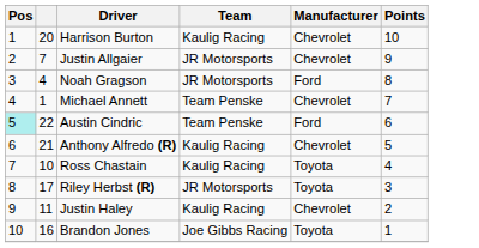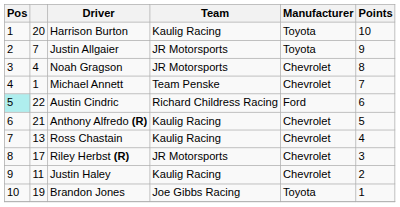 <table class="wikitable" style="font-size:98%">
 <tr>
 <th>Pos</th>
 <th></th>
 <th>Driver</th>
 <th>Team</th>
 <th>Manufacturer</th>
 <th>Points</th>
 </tr>
 <tr>
 <td>1</td>
 <td>20</td>
 <td>Harrison Burton</td>
 <td>Kaulig Racing</td>
-<td>Chevrolet</td>
+<td>Toyota</td>
 <td>10</td>
 </tr>
 <tr>
 <td>2</td>
 <td>7</td>
 <td>Justin Allgaier</td>
 <td>JR Motorsports</td>
-<td>Chevrolet</td>
+<td>Toyota</td>
 <td>9</td>
 </tr>
 <tr>
 <td>3</td>
 <td>4</td>
 <td>Noah Gragson</td>
 <td>JR Motorsports</td>
-<td>Ford</td>
+<td>Chevrolet</td>
 <td>8</td>
 </tr>
 <tr>
 <td>4</td>
 <td>1</td>
 <td>Michael Annett</td>
 <td>Team Penske</td>
 <td>Chevrolet</td>
 <td>7</td>
 </tr>
 <tr>
 <td style="background: paleturquoise;">5</td>
 <td>22</td>
 <td>Austin Cindric</td>
-<td>Team Penske</td>
+<td>Richard Childress Racing</td>
 <td>Ford</td>
 <td>6</td>
 </tr>
 <tr>
 <td>6</td>
 <td>21</td>
 <td>Anthony Alfredo <strong>(R)</strong></td>
 <td>Kaulig Racing</td>
 <td>Chevrolet</td>
 <td>5</td>
 </tr>
 <tr>
 <td>7</td>
-<td>10</td>
+<td>13</td>
 <td>Ross Chastain</td>
 <td>Kaulig Racing</td>
-<td>Toyota</td>
+<td>Chevrolet</td>
 <td>4</td>
 </tr>
 <tr>
 <td>8</td>
 <td>17</td>
 <td>Riley Herbst <strong>(R)</strong></td>
 <td>JR Motorsports</td>
-<td>Toyota</td>
+<td>Chevrolet</td>
 <td>3</td>
 </tr>
 <tr>
 <td>9</td>
 <td>11</td>
 <td>Justin Haley</td>
 <td>Kaulig Racing</td>
 <td>Chevrolet</td>
 <td>2</td>
 </tr>
 <tr>
 <td>10</td>
-<td>16</td>
+<td>19</td>
 <td>Brandon Jones</td>
 <td>Joe Gibbs Racing</td>
 <td>Toyota</td>
 <td>1</td>
 </tr>
 <tr>
 </tr>
 </table>
